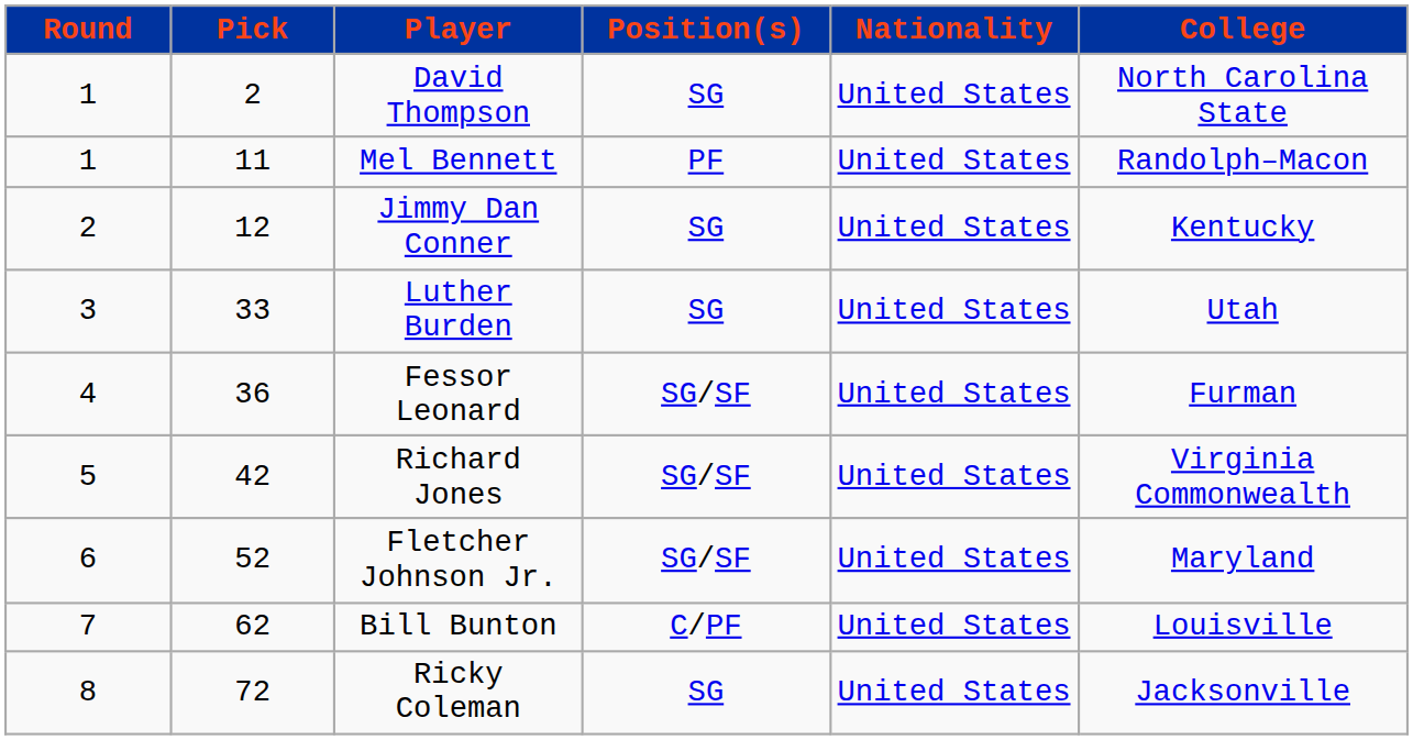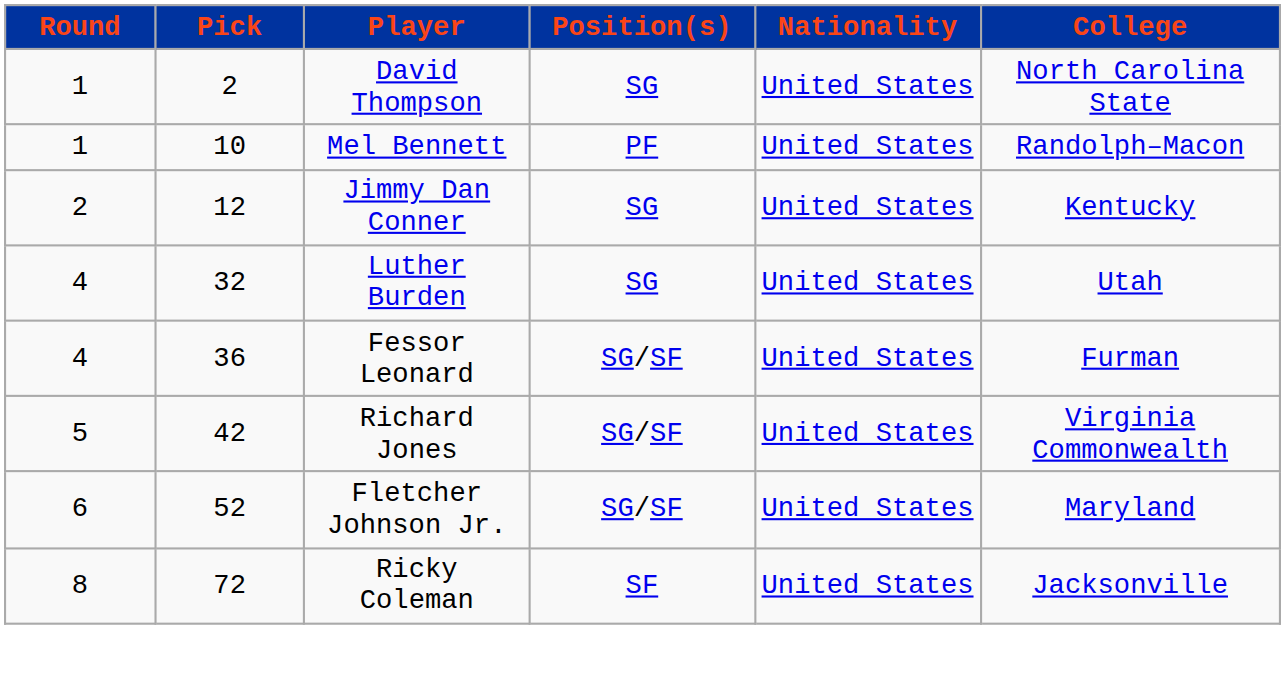 <table class="wikitable sortable sortable">
 <tr>
 <th style="background:#00339F; color:#FA4517" width="10%">Round</th>
 <th style="background:#00339F; color:#FA4517" width="10%">Pick</th>
 <th style="background:#00339F; color:#FA4517" width="15%">Player</th>
 <th style="background:#00339F; color:#FA4517" width="15%">Position(s)</th>
 <th style="background:#00339F; color:#FA4517" width="15%">Nationality</th>
 <th style="background:#00339F; color:#FA4517" width="20%">College</th>
 </tr>
 <tr style="text-align: center">
 <td>1</td>
 <td>2</td>
 <td><a href='#'>David Thompson</a></td>
 <td><a href='#'>SG</a></td>
 <td> <a href='#'>United States</a></td>
 <td><a href='#'>North Carolina State</a></td>
 </tr>
 <tr style="text-align: center">
 <td>1</td>
-<td>11</td>
+<td>10</td>
 <td><a href='#'>Mel Bennett</a></td>
 <td><a href='#'>PF</a></td>
 <td> <a href='#'>United States</a></td>
 <td><a href='#'>Randolph–Macon</a></td>
 </tr>
 <tr style="text-align: center">
 <td>2</td>
 <td>12</td>
 <td><a href='#'>Jimmy Dan Conner</a></td>
 <td><a href='#'>SG</a></td>
 <td> <a href='#'>United States</a></td>
 <td><a href='#'>Kentucky</a></td>
 </tr>
 <tr style="text-align: center">
-<td>3</td>
-<td>33</td>
+<td>4</td>
+<td>32</td>
 <td><a href='#'>Luther Burden</a></td>
 <td><a href='#'>SG</a></td>
 <td> <a href='#'>United States</a></td>
 <td><a href='#'>Utah</a></td>
 </tr>
 <tr style="text-align: center">
 <td>4</td>
 <td>36</td>
 <td>Fessor Leonard</td>
 <td><a href='#'>SG</a>/<a href='#'>SF</a></td>
 <td> <a href='#'>United States</a></td>
 <td><a href='#'>Furman</a></td>
 </tr>
 <tr style="text-align: center">
 <td>5</td>
 <td>42</td>
 <td>Richard Jones</td>
 <td><a href='#'>SG</a>/<a href='#'>SF</a></td>
 <td> <a href='#'>United States</a></td>
 <td><a href='#'>Virginia Commonwealth</a></td>
 </tr>
 <tr style="text-align: center">
 <td>6</td>
 <td>52</td>
 <td>Fletcher Johnson Jr.</td>
 <td><a href='#'>SG</a>/<a href='#'>SF</a></td>
 <td> <a href='#'>United States</a></td>
 <td><a href='#'>Maryland</a></td>
 </tr>
 <tr style="text-align: center">
-<td>7</td>
-<td>62</td>
-<td>Bill Bunton</td>
-<td><a href='#'>C</a>/<a href='#'>PF</a></td>
-<td> <a href='#'>United States</a></td>
-<td><a href='#'>Louisville</a></td>
-</tr>
-<tr style="text-align: center">
 <td>8</td>
 <td>72</td>
 <td>Ricky Coleman</td>
-<td><a href='#'>SG</a></td>
+<td><a href='#'>SF</a></td>
 <td> <a href='#'>United States</a></td>
 <td><a href='#'>Jacksonville</a></td>
 </tr>
 </table>
